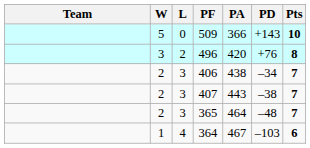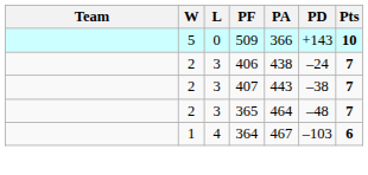 <table class="wikitable" style="text-align:center;">
 <tr>
 <th width=180>Team</th>
 <th width=20>W</th>
 <th width=20>L</th>
 <th width=30>PF</th>
 <th width=30>PA</th>
 <th width=30>PD</th>
 <th width=20>Pts</th>
 </tr>
 <tr bgcolor="#CCFFFF">
 <td align=left></td>
 <td>5</td>
 <td>0</td>
 <td>509</td>
 <td>366</td>
 <td>+143</td>
 <td><strong>10</strong></td>
 </tr>
-<tr bgcolor="#CCFFFF">
-<td align=left></td>
-<td>3</td>
-<td>2</td>
-<td>496</td>
-<td>420</td>
-<td>+76</td>
-<td><strong>8</strong></td>
-</tr>
 <tr>
 <td align=left></td>
 <td>2</td>
 <td>3</td>
 <td>406</td>
 <td>438</td>
-<td>–34</td>
+<td>–24</td>
 <td><strong>7</strong></td>
 </tr>
 <tr>
 <td align=left></td>
 <td>2</td>
 <td>3</td>
 <td>407</td>
 <td>443</td>
 <td>–38</td>
 <td><strong>7</strong></td>
 </tr>
 <tr>
 <td align=left></td>
 <td>2</td>
 <td>3</td>
 <td>365</td>
 <td>464</td>
 <td>–48</td>
 <td><strong>7</strong></td>
 </tr>
 <tr>
 <td align=left></td>
 <td>1</td>
 <td>4</td>
 <td>364</td>
 <td>467</td>
 <td>–103</td>
 <td><strong>6</strong></td>
 </tr>
 </table>
